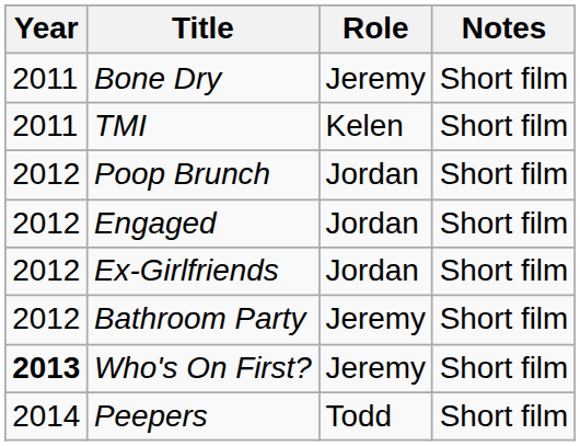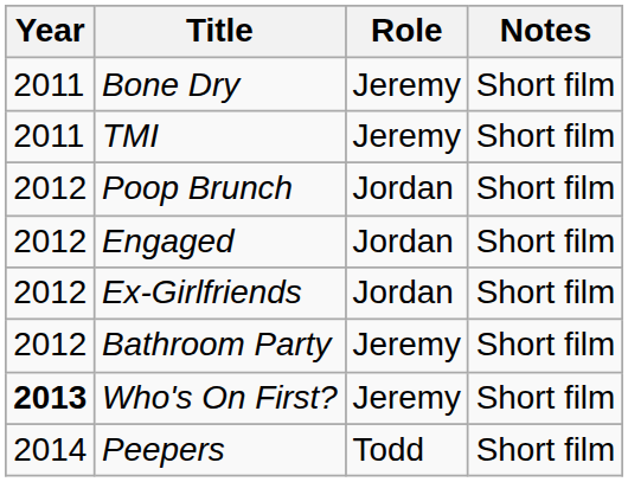 <table class="wikitable sortable">
 <tr>
 <th>Year</th>
 <th>Title</th>
 <th>Role</th>
 <th class="unsortable">Notes</th>
 </tr>
 <tr>
 <td>2011</td>
 <td><em>Bone Dry</em></td>
 <td>Jeremy</td>
 <td>Short film</td>
 </tr>
 <tr>
 <td>2011</td>
 <td><em>TMI</em></td>
-<td>Kelen</td>
+<td>Jeremy</td>
 <td>Short film</td>
 </tr>
 <tr>
 <td>2012</td>
 <td><em>Poop Brunch</em></td>
 <td>Jordan</td>
 <td>Short film</td>
 </tr>
 <tr>
 <td>2012</td>
 <td><em>Engaged</em></td>
 <td>Jordan</td>
 <td>Short film</td>
 </tr>
 <tr>
 <td>2012</td>
 <td><em>Ex-Girlfriends</em></td>
 <td>Jordan</td>
 <td>Short film</td>
 </tr>
 <tr>
 <td>2012</td>
 <td><em>Bathroom Party</em></td>
 <td>Jeremy</td>
 <td>Short film</td>
 </tr>
 <tr>
 <td><strong>2013</strong></td>
 <td><em>Who's On First?</em></td>
 <td>Jeremy</td>
 <td>Short film</td>
 </tr>
 <tr>
 <td>2014</td>
 <td><em>Peepers</em></td>
 <td>Todd</td>
 <td>Short film</td>
 </tr>
 </table>
